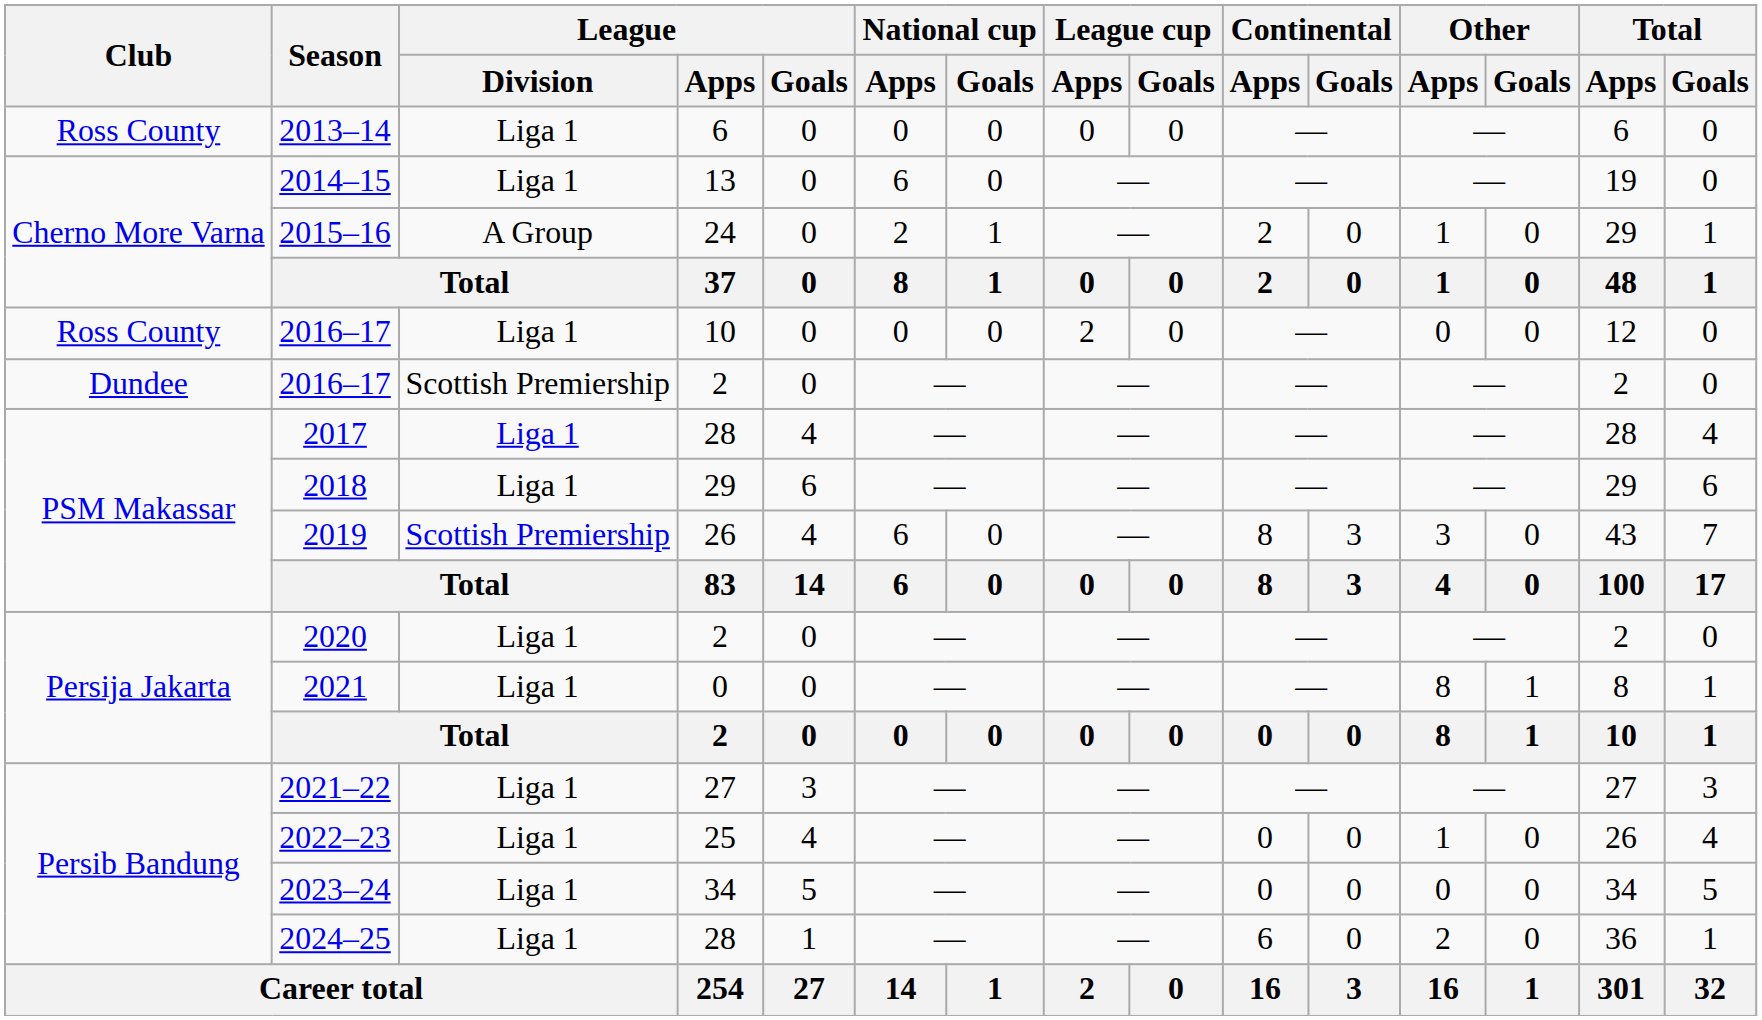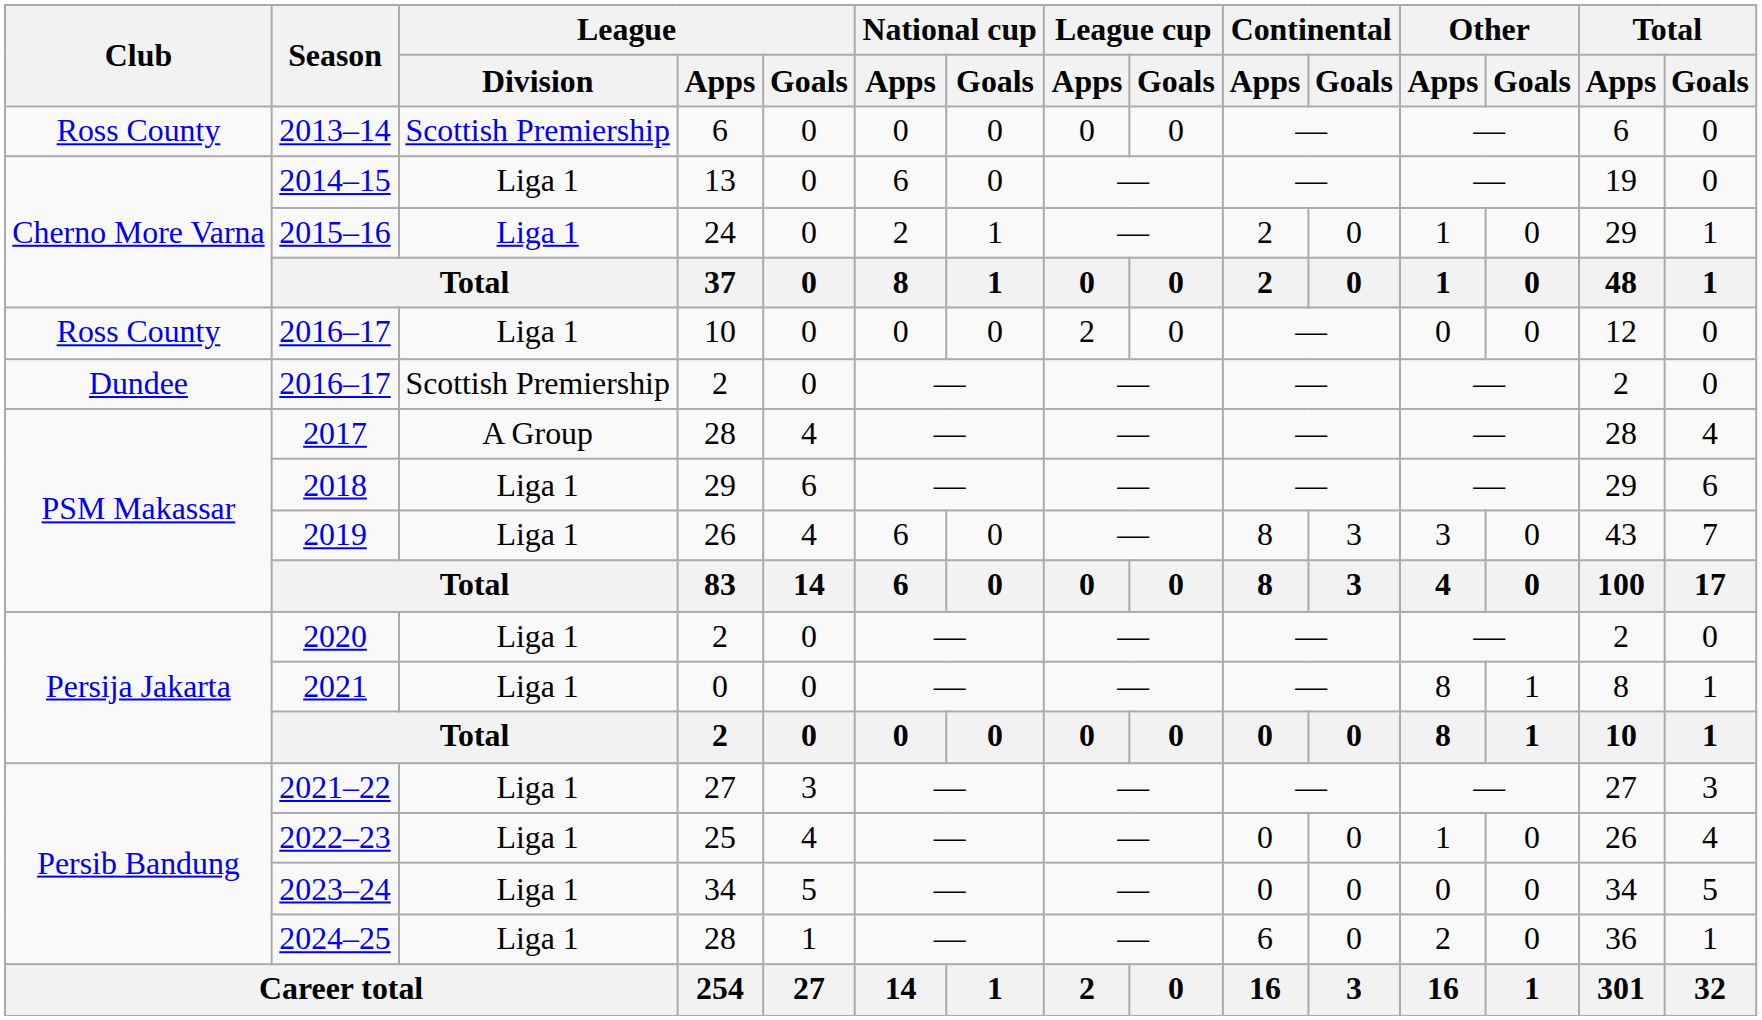 <table class="wikitable" style="text-align:center">
 <tr>
 <th rowspan="2">Club</th>
 <th rowspan="2">Season</th>
 <th colspan="3">League</th>
 <th colspan="2">National cup</th>
 <th colspan="2">League cup</th>
 <th colspan="2">Continental</th>
 <th colspan="2">Other</th>
 <th colspan="2">Total</th>
 </tr>
 <tr>
 <th>Division</th>
 <th>Apps</th>
 <th>Goals</th>
 <th>Apps</th>
 <th>Goals</th>
 <th>Apps</th>
 <th>Goals</th>
 <th>Apps</th>
 <th>Goals</th>
 <th>Apps</th>
 <th>Goals</th>
 <th>Apps</th>
 <th>Goals</th>
 </tr>
 <tr>
 <td><a href='#'>Ross County</a></td>
 <td><a href='#'>2013–14</a></td>
-<td rowspan="1">Liga 1</td>
+<td rowspan="1"><a href='#'>Scottish Premiership</a></td>
 <td>6</td>
 <td>0</td>
 <td>0</td>
 <td>0</td>
 <td>0</td>
 <td>0</td>
 <td colspan="2">—</td>
 <td colspan="2">—</td>
 <td>6</td>
 <td>0</td>
 </tr>
 <tr>
 <td rowspan="3"><a href='#'>Cherno More Varna</a></td>
 <td><a href='#'>2014–15</a></td>
 <td>Liga 1</td>
 <td>13</td>
 <td>0</td>
 <td>6</td>
 <td>0</td>
 <td colspan="2">—</td>
 <td colspan="2">—</td>
 <td colspan="2">—</td>
 <td>19</td>
 <td>0</td>
 </tr>
 <tr>
 <td><a href='#'>2015–16</a></td>
-<td rowspan="1">A Group</td>
+<td rowspan="1"><a href='#'>Liga 1</a></td>
 <td>24</td>
 <td>0</td>
 <td>2</td>
 <td>1</td>
 <td colspan="2">—</td>
 <td>2</td>
 <td>0</td>
 <td>1</td>
 <td>0</td>
 <td>29</td>
 <td>1</td>
 </tr>
 <tr>
 <th colspan="2">Total</th>
 <th>37</th>
 <th>0</th>
 <th>8</th>
 <th>1</th>
 <th>0</th>
 <th>0</th>
 <th>2</th>
 <th>0</th>
 <th>1</th>
 <th>0</th>
 <th>48</th>
 <th>1</th>
 </tr>
 <tr>
 <td><a href='#'>Ross County</a></td>
 <td><a href='#'>2016–17</a></td>
 <td>Liga 1</td>
 <td>10</td>
 <td>0</td>
 <td>0</td>
 <td>0</td>
 <td>2</td>
 <td>0</td>
 <td colspan="2">—</td>
 <td>0</td>
 <td>0</td>
 <td>12</td>
 <td>0</td>
 </tr>
 <tr>
 <td><a href='#'>Dundee</a></td>
 <td><a href='#'>2016–17</a></td>
 <td>Scottish Premiership</td>
 <td>2</td>
 <td>0</td>
 <td colspan="2">—</td>
 <td colspan="2">—</td>
 <td colspan="2">—</td>
 <td colspan="2">—</td>
 <td>2</td>
 <td>0</td>
 </tr>
 <tr>
 <td rowspan="4"><a href='#'>PSM Makassar</a></td>
 <td><a href='#'>2017</a></td>
-<td rowspan="1"><a href='#'>Liga 1</a></td>
+<td rowspan="1">A Group</td>
 <td>28</td>
 <td>4</td>
 <td colspan="2">—</td>
 <td colspan="2">—</td>
 <td colspan="2">—</td>
 <td colspan="2">—</td>
 <td>28</td>
 <td>4</td>
 </tr>
 <tr>
 <td><a href='#'>2018</a></td>
 <td rowspan="1">Liga 1</td>
 <td>29</td>
 <td>6</td>
 <td colspan="2">—</td>
 <td colspan="2">—</td>
 <td colspan="2">—</td>
 <td colspan="2">—</td>
 <td>29</td>
 <td>6</td>
 </tr>
 <tr>
 <td><a href='#'>2019</a></td>
-<td rowspan="1"><a href='#'>Scottish Premiership</a></td>
+<td rowspan="1">Liga 1</td>
 <td>26</td>
 <td>4</td>
 <td>6</td>
 <td>0</td>
 <td colspan="2">—</td>
 <td>8</td>
 <td>3</td>
 <td>3</td>
 <td>0</td>
 <td>43</td>
 <td>7</td>
 </tr>
 <tr>
 <th colspan="2">Total</th>
 <th>83</th>
 <th>14</th>
 <th>6</th>
 <th>0</th>
 <th>0</th>
 <th>0</th>
 <th>8</th>
 <th>3</th>
 <th>4</th>
 <th>0</th>
 <th>100</th>
 <th>17</th>
 </tr>
 <tr>
 <td rowspan="3"><a href='#'>Persija Jakarta</a></td>
 <td><a href='#'>2020</a></td>
 <td rowspan="1">Liga 1</td>
 <td>2</td>
 <td>0</td>
 <td colspan="2">—</td>
 <td colspan="2">—</td>
 <td colspan="2">—</td>
 <td colspan="2">—</td>
 <td>2</td>
 <td>0</td>
 </tr>
 <tr>
 <td><a href='#'>2021</a></td>
 <td rowspan="1">Liga 1</td>
 <td>0</td>
 <td>0</td>
 <td colspan="2">—</td>
 <td colspan="2">—</td>
 <td colspan="2">—</td>
 <td>8</td>
 <td>1</td>
 <td>8</td>
 <td>1</td>
 </tr>
 <tr>
 <th colspan="2">Total</th>
 <th>2</th>
 <th>0</th>
 <th>0</th>
 <th>0</th>
 <th>0</th>
 <th>0</th>
 <th>0</th>
 <th>0</th>
 <th>8</th>
 <th>1</th>
 <th>10</th>
 <th>1</th>
 </tr>
 <tr>
 <td rowspan="4"><a href='#'>Persib Bandung</a></td>
 <td><a href='#'>2021–22</a></td>
 <td>Liga 1</td>
 <td>27</td>
 <td>3</td>
 <td colspan="2">—</td>
 <td colspan="2">—</td>
 <td colspan="2">—</td>
 <td colspan="2">—</td>
 <td>27</td>
 <td>3</td>
 </tr>
 <tr>
 <td><a href='#'>2022–23</a></td>
 <td>Liga 1</td>
 <td>25</td>
 <td>4</td>
 <td colspan="2">—</td>
 <td colspan="2">—</td>
 <td>0</td>
 <td>0</td>
 <td>1</td>
 <td>0</td>
 <td>26</td>
 <td>4</td>
 </tr>
 <tr>
 <td><a href='#'>2023–24</a></td>
 <td>Liga 1</td>
 <td>34</td>
 <td>5</td>
 <td colspan="2">—</td>
 <td colspan="2">—</td>
 <td>0</td>
 <td>0</td>
 <td>0</td>
 <td>0</td>
 <td>34</td>
 <td>5</td>
 </tr>
 <tr>
 <td><a href='#'>2024–25</a></td>
 <td>Liga 1</td>
 <td>28</td>
 <td>1</td>
 <td colspan="2">—</td>
 <td colspan="2">—</td>
 <td>6</td>
 <td>0</td>
 <td>2</td>
 <td>0</td>
 <td>36</td>
 <td>1</td>
 </tr>
 <tr>
 <th colspan="3">Career total</th>
 <th>254</th>
 <th>27</th>
 <th>14</th>
 <th>1</th>
 <th>2</th>
 <th>0</th>
 <th>16</th>
 <th>3</th>
 <th>16</th>
 <th>1</th>
 <th>301</th>
 <th>32</th>
 </tr>
 </table>
